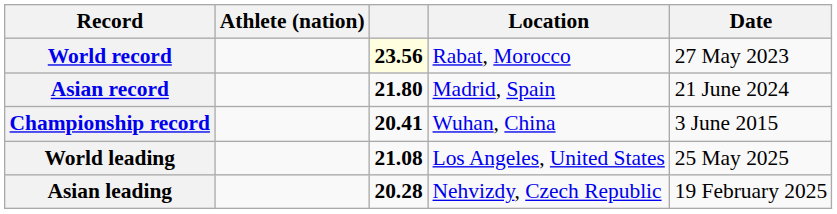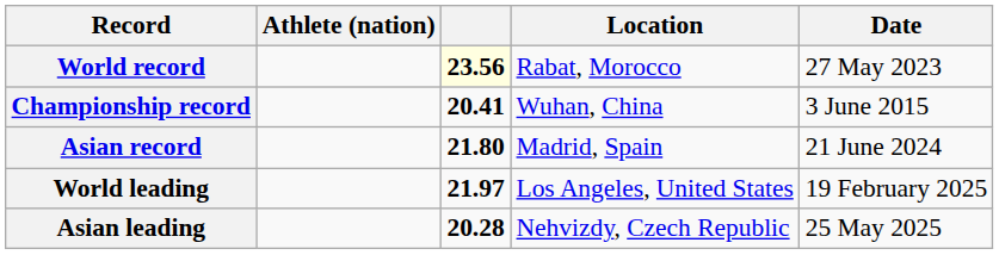 <table class="wikitable">
 <tr>
 <th scope="col">Record</th>
 <th scope="col">Athlete (nation)</th>
 <th scope="col"></th>
 <th scope="col">Location</th>
 <th scope="col">Date</th>
 </tr>
 <tr>
 <th scope="row"><a href='#'>World record</a></th>
 <td></td>
 <td align="center" style="background: lightyellow;"><strong>23.56</strong></td>
 <td><a href='#'>Rabat</a>, <a href='#'>Morocco</a></td>
 <td>27 May 2023</td>
 </tr>
 <tr>
+<th><a href='#'>Championship record</a></th>
+<td></td>
+<td align="center"><strong>20.41</strong></td>
+<td><a href='#'>Wuhan</a>, <a href='#'>China</a></td>
+<td>3 June 2015</td>
+</tr>
+<tr>
 <th scope="row"><a href='#'>Asian record</a></th>
 <td></td>
 <td align="center"><strong>21.80</strong></td>
 <td><a href='#'>Madrid</a>, <a href='#'>Spain</a></td>
 <td>21 June 2024</td>
 </tr>
 <tr>
-<th><a href='#'>Championship record</a></th>
-<td></td>
-<td align="center"><strong>20.41</strong></td>
-<td><a href='#'>Wuhan</a>, <a href='#'>China</a></td>
-<td>3 June 2015</td>
-</tr>
-<tr>
 <th scope="row">World leading</th>
 <td></td>
-<td align="center"><strong>21.08</strong></td>
+<td align="center"><strong>21.97</strong></td>
 <td><a href='#'>Los Angeles</a>, <a href='#'>United States</a></td>
-<td>25 May 2025</td>
+<td>19 February 2025</td>
 </tr>
 <tr>
 <th scope="row">Asian leading</th>
 <td></td>
 <td align="center"><strong>20.28</strong></td>
 <td><a href='#'>Nehvizdy</a>, <a href='#'>Czech Republic</a></td>
-<td>19 February 2025</td>
+<td>25 May 2025</td>
 </tr>
 </table>
